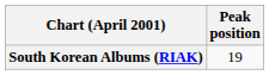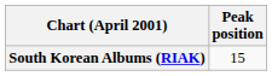 <table class="wikitable plainrowheaders">
 <tr>
 <th>Chart (April 2001)</th>
 <th>Peak<br>position</th>
 </tr>
 <tr>
 <th scope="row">South Korean Albums (<a href='#'>RIAK</a>)</th>
-<td style="text-align:center;">19</td>
+<td style="text-align:center;">15</td>
 </tr>
 </table>
